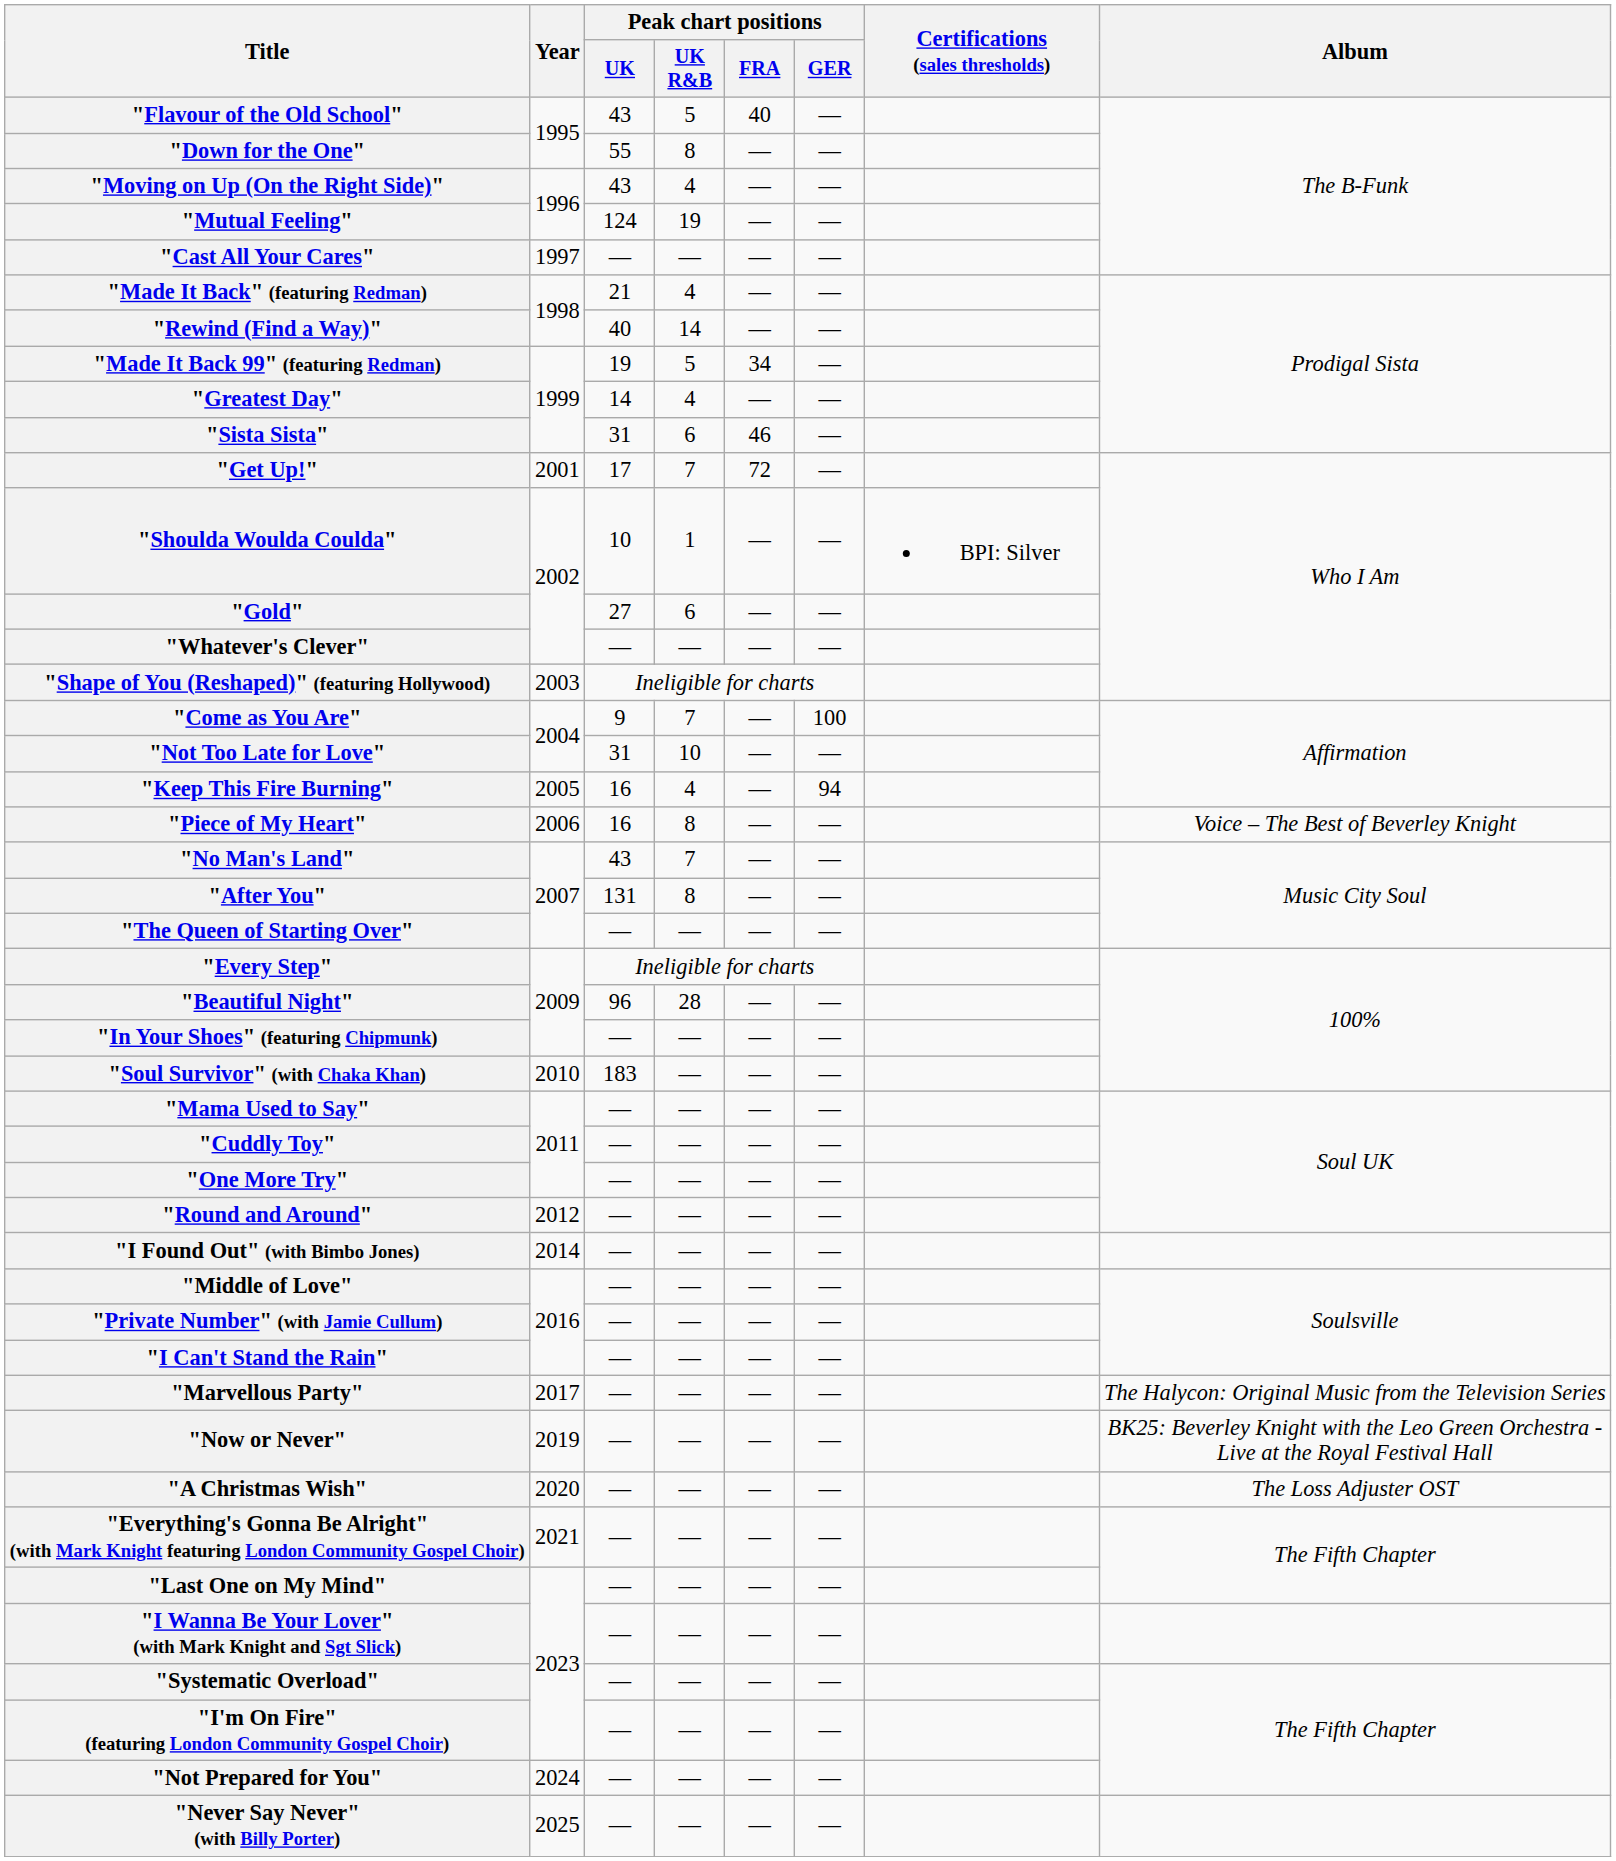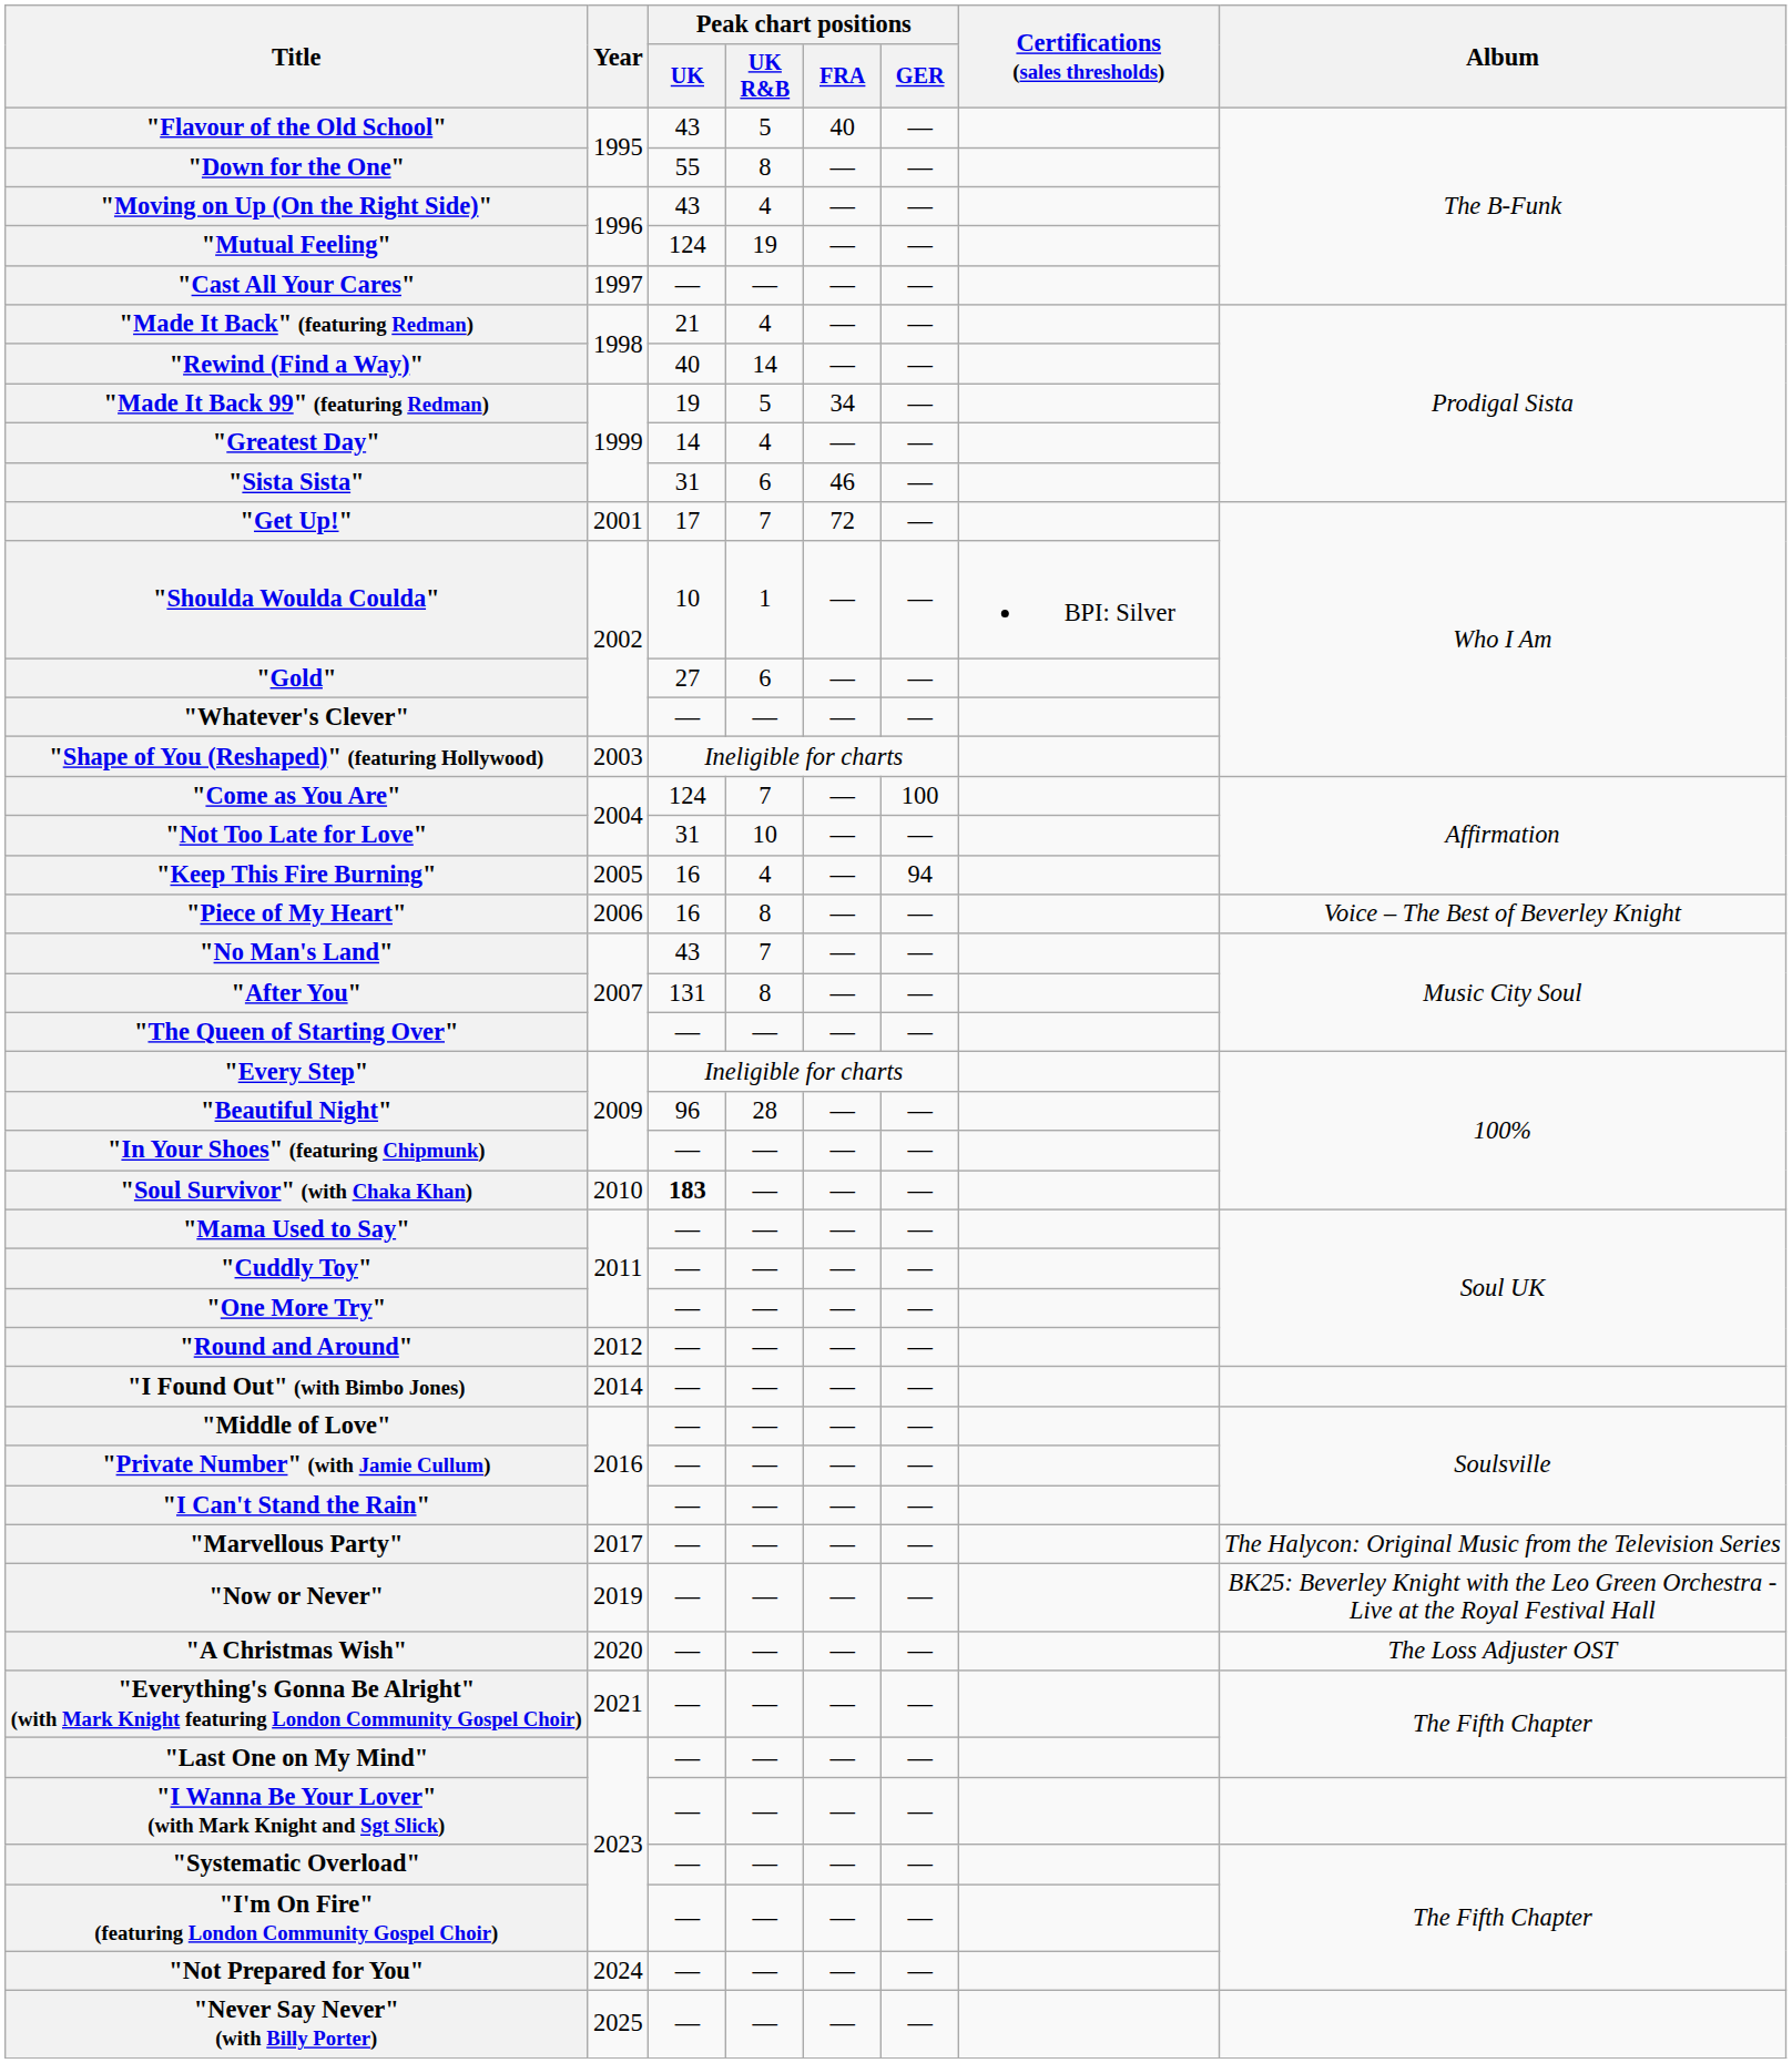 <table class="wikitable plainrowheaders" style=text-align:center;>
 <tr>
 <th scope="col" rowspan="2">Title</th>
 <th scope="col" rowspan="2">Year</th>
 <th scope="col" colspan="4">Peak chart positions</th>
 <th rowspan="2" style="width:10em;"><a href='#'>Certifications</a><br><small>(<a href='#'>sales thresholds</a>)</small></th>
 <th scope="col" rowspan="2">Album</th>
 </tr>
 <tr>
 <th style="width:3em;font-size:90%"><a href='#'>UK</a><br></th>
 <th style="width:3em;font-size:90%"><a href='#'>UK R&B</a><br></th>
 <th style="width:3em;font-size:90%"><a href='#'>FRA</a><br></th>
 <th style="width:3em;font-size:90%"><a href='#'>GER</a><br></th>
 </tr>
 <tr>
 <th scope="row">"<a href='#'>Flavour of the Old School</a>"</th>
 <td rowspan="2">1995</td>
 <td align="center">43</td>
 <td align="center">5</td>
 <td align="center">40</td>
 <td align="center">—</td>
 <td></td>
 <td rowspan="5"><em>The B-Funk</em></td>
 </tr>
 <tr>
 <th scope="row">"<a href='#'>Down for the One</a>"</th>
 <td align="center">55</td>
 <td align="center">8</td>
 <td align="center">—</td>
 <td align="center">—</td>
 <td></td>
 </tr>
 <tr>
 <th scope="row">"<a href='#'>Moving on Up (On the Right Side)</a>"</th>
 <td rowspan="2">1996</td>
 <td align="center">43</td>
 <td align="center">4</td>
 <td align="center">—</td>
 <td align="center">—</td>
 <td></td>
 </tr>
 <tr>
 <th scope="row">"<a href='#'>Mutual Feeling</a>"</th>
 <td align="center">124</td>
 <td align="center">19</td>
 <td align="center">—</td>
 <td align="center">—</td>
 </tr>
 <tr>
 <th scope="row">"<a href='#'>Cast All Your Cares</a>"</th>
 <td rowspan="1">1997</td>
 <td align="center">—</td>
 <td align="center">—</td>
 <td align="center">—</td>
 <td align="center">—</td>
 <td></td>
 </tr>
 <tr>
 <th scope="row">"<a href='#'>Made It Back</a>" <small>(featuring <a href='#'>Redman</a>)</small></th>
 <td rowspan="2">1998</td>
 <td align="center">21</td>
 <td align="center">4</td>
 <td align="center">—</td>
 <td align="center">—</td>
 <td></td>
 <td rowspan="5"><em>Prodigal Sista</em></td>
 </tr>
 <tr>
 <th scope="row">"<a href='#'>Rewind (Find a Way)</a>"</th>
 <td align="center">40</td>
 <td align="center">14</td>
 <td align="center">—</td>
 <td align="center">—</td>
 <td></td>
 </tr>
 <tr>
 <th scope="row">"<a href='#'>Made It Back 99</a>" <small>(featuring <a href='#'>Redman</a>)</small></th>
 <td rowspan="3">1999</td>
 <td align="center">19</td>
 <td align="center">5</td>
 <td align="center">34</td>
 <td align="center">—</td>
 <td></td>
 </tr>
 <tr>
 <th scope="row">"<a href='#'>Greatest Day</a>"</th>
 <td align="center">14</td>
 <td align="center">4</td>
 <td align="center">—</td>
 <td align="center">—</td>
 <td></td>
 </tr>
 <tr>
 <th scope="row">"<a href='#'>Sista Sista</a>"</th>
 <td align="center">31</td>
 <td align="center">6</td>
 <td align="center">46</td>
 <td align="center">—</td>
 <td></td>
 </tr>
 <tr>
 <th scope="row">"<a href='#'>Get Up!</a>"</th>
 <td>2001</td>
 <td align="center">17</td>
 <td align="center">7</td>
 <td align="center">72</td>
 <td align="center">—</td>
 <td></td>
 <td rowspan="5"><em>Who I Am</em></td>
 </tr>
 <tr>
 <th scope="row">"<a href='#'>Shoulda Woulda Coulda</a>"</th>
 <td rowspan="3">2002</td>
 <td align="center">10</td>
 <td align="center">1</td>
 <td align="center">—</td>
 <td align="center">—</td>
 <td><br><ul><li>BPI: Silver</li></ul></td>
 </tr>
 <tr>
 <th scope="row">"<a href='#'>Gold</a>"</th>
 <td align="center">27</td>
 <td align="center">6</td>
 <td align="center">—</td>
 <td align="center">—</td>
 <td></td>
 </tr>
 <tr>
 <th scope="row">"Whatever's Clever"</th>
 <td align="center">—</td>
 <td align="center">—</td>
 <td align="center">—</td>
 <td align="center">—</td>
 <td></td>
 </tr>
 <tr>
 <th scope="row">"<a href='#'>Shape of You (Reshaped)</a>" <small>(featuring Hollywood)</small></th>
 <td>2003</td>
 <td colspan="4"><em>Ineligible for charts</em></td>
 </tr>
 <tr>
 <th scope="row">"<a href='#'>Come as You Are</a>"</th>
 <td rowspan="2">2004</td>
-<td align="center">9</td>
+<td align="center">124</td>
 <td align="center">7</td>
 <td align="center">—</td>
 <td align="center">100</td>
 <td></td>
 <td rowspan="3"><em>Affirmation</em></td>
 </tr>
 <tr>
 <th scope="row">"<a href='#'>Not Too Late for Love</a>"</th>
 <td align="center">31</td>
 <td align="center">10</td>
 <td align="center">—</td>
 <td align="center">—</td>
 <td></td>
 </tr>
 <tr>
 <th scope="row">"<a href='#'>Keep This Fire Burning</a>"</th>
 <td>2005</td>
 <td align="center">16</td>
 <td align="center">4</td>
 <td align="center">—</td>
 <td align="center">94</td>
 <td></td>
 </tr>
 <tr>
 <th scope="row">"<a href='#'>Piece of My Heart</a>"</th>
 <td align="left">2006</td>
 <td align="center">16</td>
 <td align="center">8</td>
 <td align="center">—</td>
 <td align="center">—</td>
 <td></td>
 <td><em>Voice – The Best of Beverley Knight</em></td>
 </tr>
 <tr>
 <th scope="row">"<a href='#'>No Man's Land</a>"</th>
 <td rowspan="3">2007</td>
 <td align="center">43</td>
 <td align="center">7</td>
 <td align="center">—</td>
 <td align="center">—</td>
 <td></td>
 <td rowspan="3"><em>Music City Soul</em></td>
 </tr>
 <tr>
 <th scope="row">"<a href='#'>After You</a>"</th>
 <td align="center">131</td>
 <td align="center">8</td>
 <td align="center">—</td>
 <td align="center">—</td>
 <td></td>
 </tr>
 <tr>
 <th scope="row">"<a href='#'>The Queen of Starting Over</a>"</th>
 <td align="center">—</td>
 <td align="center">—</td>
 <td align="center">—</td>
 <td align="center">—</td>
 <td></td>
 </tr>
 <tr>
 <th scope="row">"<a href='#'>Every Step</a>"</th>
 <td rowspan="3">2009</td>
 <td colspan="4"><em>Ineligible for charts</em></td>
 <td></td>
 <td rowspan="4"><em>100%</em></td>
 </tr>
 <tr>
 <th scope="row">"<a href='#'>Beautiful Night</a>"</th>
 <td align="center">96</td>
 <td align="center">28</td>
 <td align="center">—</td>
 <td align="center">—</td>
 <td></td>
 </tr>
 <tr>
 <th scope="row">"<a href='#'>In Your Shoes</a>" <small>(featuring <a href='#'>Chipmunk</a>)</small></th>
 <td align="center">—</td>
 <td align="center">—</td>
 <td align="center">—</td>
 <td align="center">—</td>
 <td></td>
 </tr>
 <tr>
 <th scope="row">"<a href='#'>Soul Survivor</a>" <small>(with <a href='#'>Chaka Khan</a>)</small></th>
 <td>2010</td>
-<td align="center">183</td>
+<td align="center"><strong>183</strong></td>
 <td align="center">—</td>
 <td align="center">—</td>
 <td align="center">—</td>
 <td></td>
 </tr>
 <tr>
 <th scope="row">"<a href='#'>Mama Used to Say</a>"</th>
 <td rowspan="3">2011</td>
 <td align="center">—</td>
 <td align="center">—</td>
 <td align="center">—</td>
 <td align="center">—</td>
 <td></td>
 <td rowspan="4"><em>Soul UK</em></td>
 </tr>
 <tr>
 <th scope="row">"<a href='#'>Cuddly Toy</a>"</th>
 <td align="center">—</td>
 <td align="center">—</td>
 <td align="center">—</td>
 <td align="center">—</td>
 <td></td>
 </tr>
 <tr>
 <th scope="row">"<a href='#'>One More Try</a>"</th>
 <td align="center">—</td>
 <td align="center">—</td>
 <td align="center">—</td>
 <td align="center">—</td>
 <td></td>
 </tr>
 <tr>
 <th scope="row">"<a href='#'>Round and Around</a>"</th>
 <td>2012</td>
 <td align="center">—</td>
 <td align="center">—</td>
 <td align="center">—</td>
 <td align="center">—</td>
 <td></td>
 </tr>
 <tr>
 <th scope="row">"I Found Out" <small>(with Bimbo Jones)</small></th>
 <td>2014</td>
 <td align="center">—</td>
 <td align="center">—</td>
 <td align="center">—</td>
 <td align="center">—</td>
 <td></td>
 <td></td>
 </tr>
 <tr>
 <th scope="row">"Middle of Love"</th>
 <td rowspan="3">2016</td>
 <td align="center">—</td>
 <td align="center">—</td>
 <td align="center">—</td>
 <td align="center">—</td>
 <td></td>
 <td rowspan="3"><em>Soulsville</em></td>
 </tr>
 <tr>
 <th scope="row">"<a href='#'>Private Number</a>" <small>(with <a href='#'>Jamie Cullum</a>)</small></th>
 <td align="center">—</td>
 <td align="center">—</td>
 <td align="center">—</td>
 <td align="center">—</td>
 <td></td>
 </tr>
 <tr>
 <th scope="row">"<a href='#'>I Can't Stand the Rain</a>"</th>
 <td align="center">—</td>
 <td align="center">—</td>
 <td align="center">—</td>
 <td align="center">—</td>
 <td></td>
 </tr>
 <tr>
 <th scope="row">"Marvellous Party"</th>
 <td>2017</td>
 <td align="center">—</td>
 <td align="center">—</td>
 <td align="center">—</td>
 <td align="center">—</td>
 <td></td>
 <td><em>The Halycon: Original Music from the Television Series</em></td>
 </tr>
 <tr>
 <th scope="row">"Now or Never"</th>
 <td>2019</td>
 <td align="center">—</td>
 <td align="center">—</td>
 <td align="center">—</td>
 <td align="center">—</td>
 <td></td>
 <td><em>BK25: Beverley Knight with the Leo Green Orchestra -<br> Live at the Royal Festival Hall</em></td>
 </tr>
 <tr>
 <th scope="row">"A Christmas Wish"</th>
 <td>2020</td>
 <td align="center">—</td>
 <td align="center">—</td>
 <td align="center">—</td>
 <td align="center">—</td>
 <td></td>
 <td><em>The Loss Adjuster OST</em></td>
 </tr>
 <tr>
 <th scope="row">"Everything's Gonna Be Alright" <br><small>(with <a href='#'>Mark Knight</a> featuring <a href='#'>London Community Gospel Choir</a>)</small></th>
 <td>2021</td>
 <td align="center">—</td>
 <td align="center">—</td>
 <td align="center">—</td>
 <td align="center">—</td>
 <td></td>
 <td rowspan="2"><em>The Fifth Chapter</em></td>
 </tr>
 <tr>
 <th scope="row">"Last One on My Mind"</th>
 <td rowspan="4">2023</td>
 <td align="center">—</td>
 <td align="center">—</td>
 <td align="center">—</td>
 <td align="center">—</td>
 <td></td>
 </tr>
 <tr>
 <th scope="row">"<a href='#'>I Wanna Be Your Lover</a>"<br><small>(with Mark Knight and <a href='#'>Sgt Slick</a>)</small></th>
 <td align="center">—</td>
 <td align="center">—</td>
 <td align="center">—</td>
 <td align="center">—</td>
 <td></td>
 <td></td>
 </tr>
 <tr>
 <th scope="row">"Systematic Overload"</th>
 <td align="center">—</td>
 <td align="center">—</td>
 <td align="center">—</td>
 <td align="center">—</td>
 <td></td>
 <td rowspan="3"><em>The Fifth Chapter</em></td>
 </tr>
 <tr>
 <th scope="row">"I'm On Fire" <br><small>(featuring <a href='#'>London Community Gospel Choir</a>)</small></th>
 <td align="center">—</td>
 <td align="center">—</td>
 <td align="center">—</td>
 <td align="center">—</td>
 <td></td>
 </tr>
 <tr>
 <th scope="row">"Not Prepared for You"</th>
 <td rowspan="1">2024</td>
 <td align="center">—</td>
 <td align="center">—</td>
 <td align="center">—</td>
 <td align="center">—</td>
 <td></td>
 </tr>
 <tr>
 <th scope="row">"Never Say Never"<br><small>(with <a href='#'>Billy Porter</a>)<br></small></th>
 <td rowspan="1">2025</td>
 <td align="center">—</td>
 <td align="center">—</td>
 <td align="center">—</td>
 <td align="center">—</td>
 <td></td>
 <td></td>
 </tr>
 <tr>
 </tr>
 </table>
